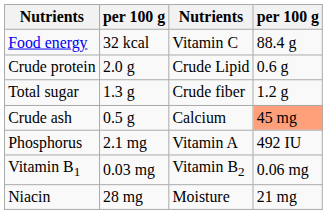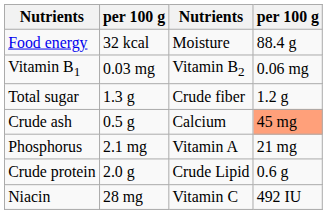 <table class="wikitable">
 <tr>
 <th>Nutrients</th>
 <th>per 100 g</th>
 <th>Nutrients</th>
 <th>per 100 g</th>
 </tr>
 <tr>
 <td><a href='#'>Food energy</a></td>
 <td>32 kcal</td>
-<td>Vitamin C</td>
+<td>Moisture</td>
 <td>88.4 g</td>
 </tr>
 <tr>
-<td>Crude protein</td>
-<td>2.0 g</td>
-<td>Crude Lipid</td>
-<td>0.6 g</td>
+<td>Vitamin B<sub>1</sub></td>
+<td>0.03 mg</td>
+<td>Vitamin B<sub>2</sub></td>
+<td>0.06 mg</td>
 </tr>
 <tr>
 <td>Total sugar</td>
 <td>1.3 g</td>
 <td>Crude fiber</td>
 <td>1.2 g</td>
 </tr>
 <tr>
 <td>Crude ash</td>
 <td>0.5 g</td>
 <td>Calcium</td>
 <td style="background: lightsalmon;">45 mg</td>
 </tr>
 <tr>
 <td>Phosphorus</td>
 <td>2.1 mg</td>
 <td>Vitamin A</td>
-<td>492 IU</td>
+<td>21 mg</td>
 </tr>
 <tr>
-<td>Vitamin B<sub>1</sub></td>
-<td>0.03 mg</td>
-<td>Vitamin B<sub>2</sub></td>
-<td>0.06 mg</td>
+<td>Crude protein</td>
+<td>2.0 g</td>
+<td>Crude Lipid</td>
+<td>0.6 g</td>
 </tr>
 <tr>
 <td>Niacin</td>
 <td>28 mg</td>
-<td>Moisture</td>
-<td>21 mg</td>
+<td>Vitamin C</td>
+<td>492 IU</td>
 </tr>
 </table>
